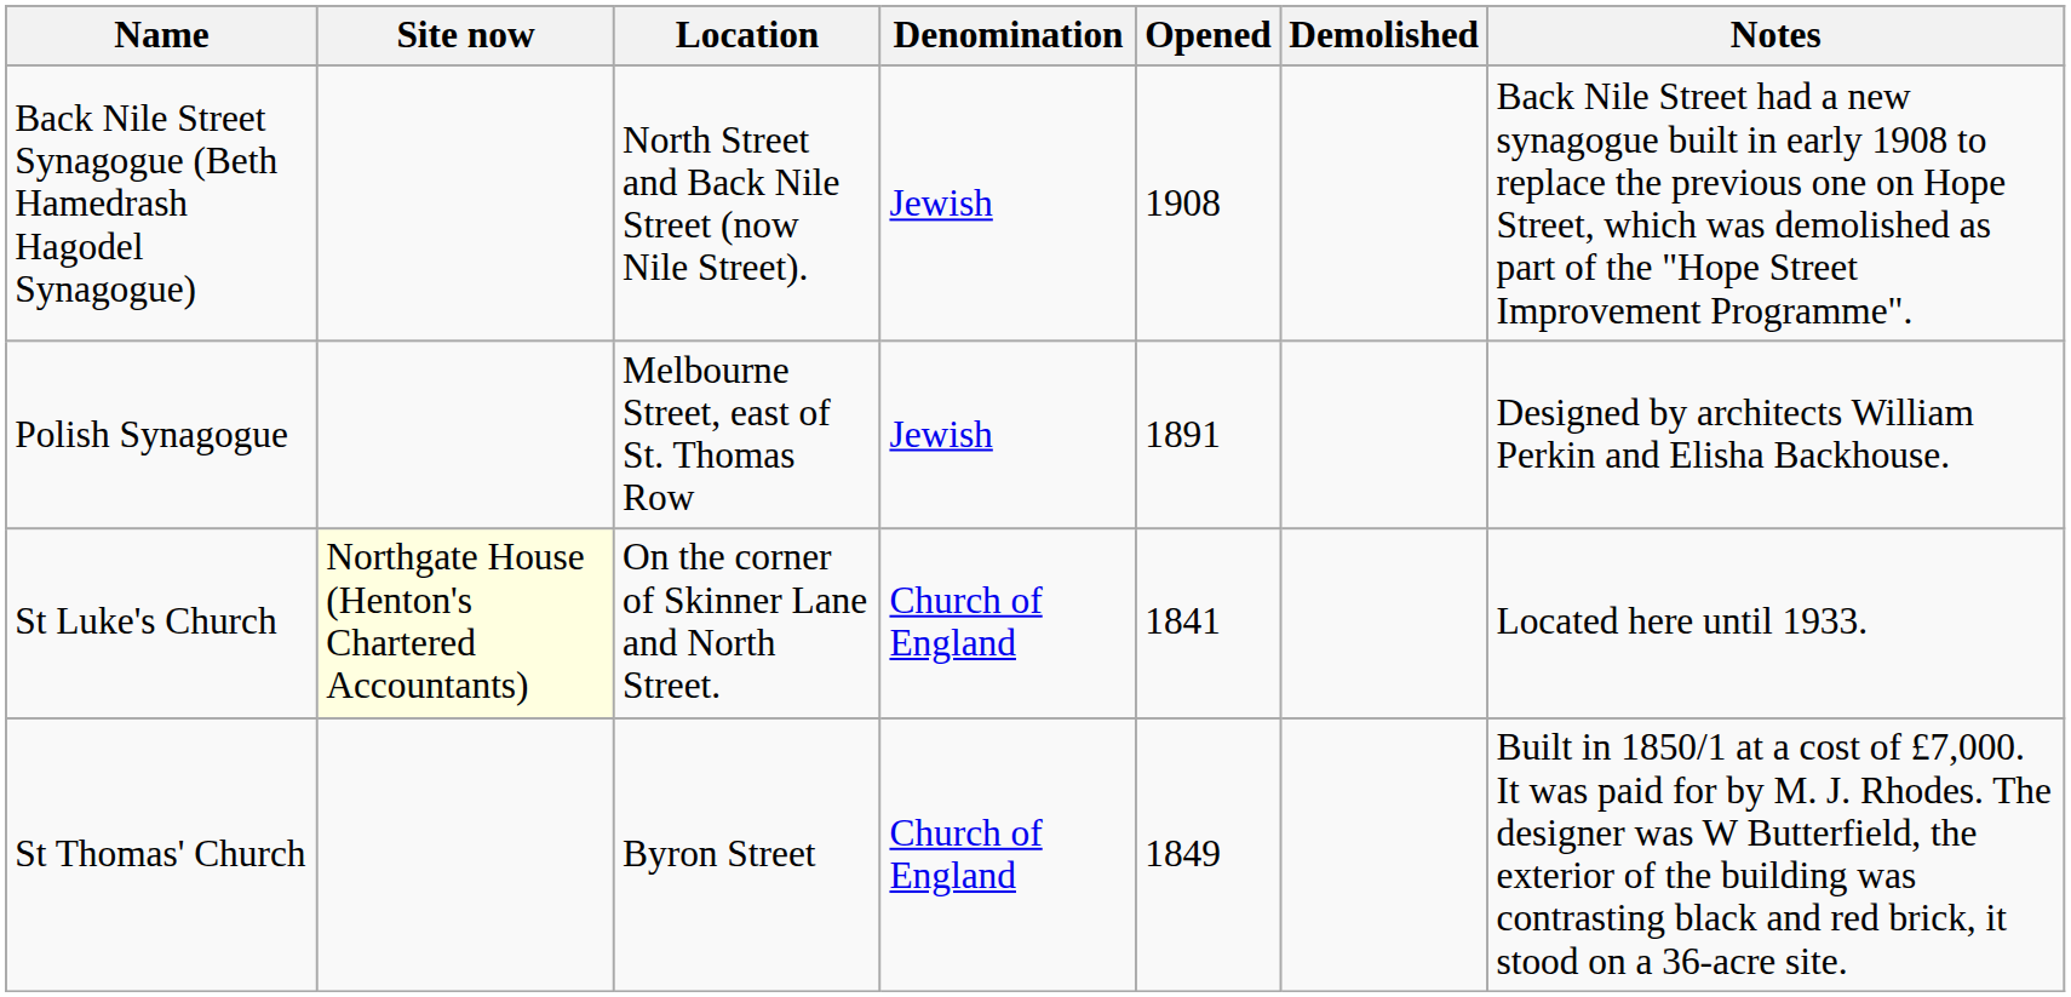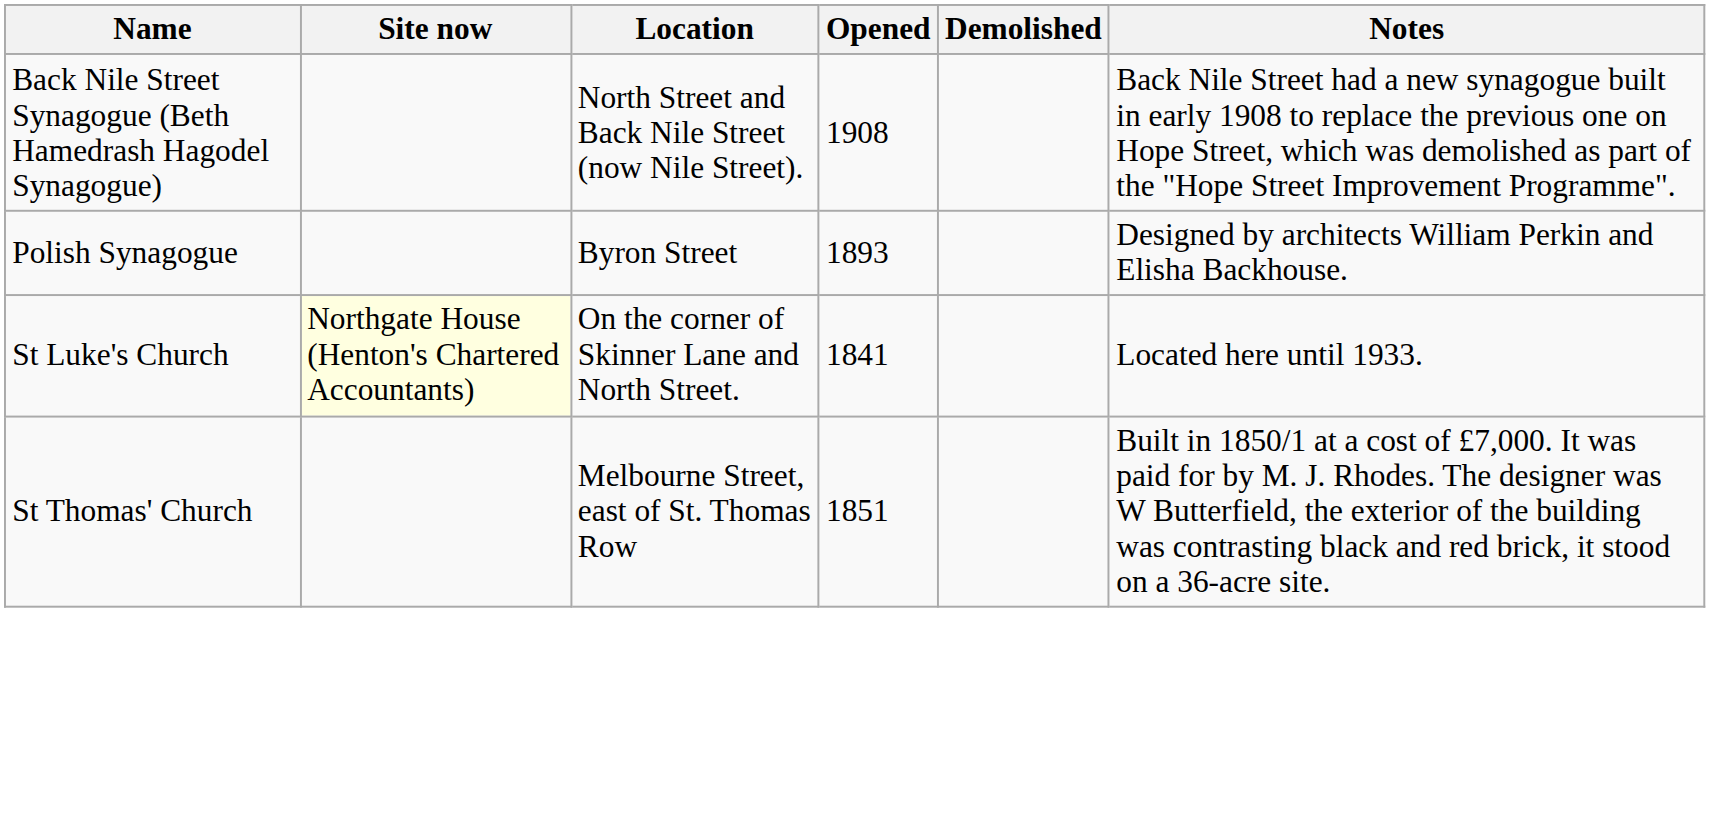 <table class="wikitable sortable">
 <tr>
 <th>Name</th>
 <th class="unsortable">Site now</th>
 <th>Location</th>
-<th>Denomination</th>
 <th>Opened</th>
 <th>Demolished</th>
 <th class="unsortable">Notes</th>
 </tr>
 <tr>
 <td>Back Nile Street Synagogue (Beth Hamedrash Hagodel Synagogue)</td>
 <td></td>
 <td>North Street and Back Nile Street (now Nile Street).</td>
-<td><a href='#'>Jewish</a></td>
 <td>1908</td>
 <td></td>
 <td>Back Nile Street had a new synagogue built in early 1908 to replace the previous one on Hope Street, which was demolished as part of the "Hope Street Improvement Programme".</td>
 </tr>
 <tr>
 <td>Polish Synagogue</td>
 <td></td>
-<td>Melbourne Street, east of St. Thomas Row</td>
-<td><a href='#'>Jewish</a></td>
-<td>1891</td>
+<td>Byron Street</td>
+<td>1893</td>
 <td></td>
 <td>Designed by architects William Perkin and Elisha Backhouse.</td>
 </tr>
 <tr>
 <td>St Luke's Church</td>
 <td style="background: lightyellow;">Northgate House (Henton's Chartered Accountants)</td>
 <td>On the corner of Skinner Lane and North Street.</td>
-<td><a href='#'>Church of England</a></td>
 <td>1841</td>
 <td></td>
 <td>Located here until 1933.</td>
 </tr>
 <tr>
 <td>St Thomas' Church</td>
 <td></td>
-<td>Byron Street</td>
-<td><a href='#'>Church of England</a></td>
-<td>1849</td>
+<td>Melbourne Street, east of St. Thomas Row</td>
+<td>1851</td>
 <td></td>
 <td>Built in 1850/1 at a cost of £7,000. It was paid for by M. J. Rhodes. The designer was W Butterfield, the exterior of the building was contrasting black and red brick, it stood on a 36-acre site.</td>
 </tr>
 </table>
